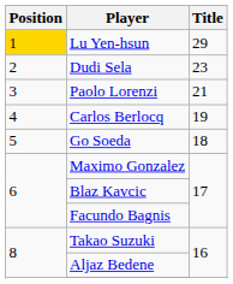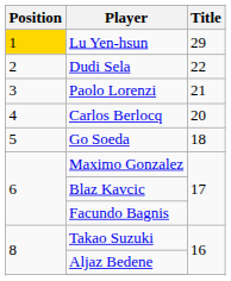 <table class="wikitable">
 <tr>
 <th>Position</th>
 <th>Player</th>
 <th>Title</th>
 </tr>
 <tr>
 <td style="background: gold;">1</td>
 <td> <a href='#'>Lu Yen-hsun</a></td>
 <td>29</td>
 </tr>
 <tr>
 <td>2</td>
 <td> <a href='#'>Dudi Sela</a></td>
-<td>23</td>
+<td>22</td>
 </tr>
 <tr>
 <td>3</td>
 <td> <a href='#'>Paolo Lorenzi</a></td>
 <td>21</td>
 </tr>
 <tr>
 <td>4</td>
 <td> <a href='#'>Carlos Berlocq</a></td>
-<td>19</td>
+<td>20</td>
 </tr>
 <tr>
 <td>5</td>
 <td> <a href='#'>Go Soeda</a></td>
 <td>18</td>
 </tr>
 <tr>
 <td rowspan=3>6</td>
 <td> <a href='#'>Maximo Gonzalez</a></td>
 <td rowspan=3>17</td>
 </tr>
 <tr>
 <td> <a href='#'>Blaz Kavcic</a></td>
 </tr>
 <tr>
 <td> <a href='#'>Facundo Bagnis</a></td>
 </tr>
 <tr>
 <td rowspan=3>8</td>
 <td> <a href='#'>Takao Suzuki</a></td>
 <td rowspan=3>16</td>
 </tr>
 <tr>
 <td> <a href='#'>Aljaz Bedene</a></td>
 </tr>
 <tr>
 </tr>
 </table>
